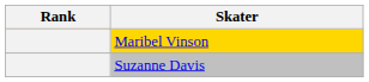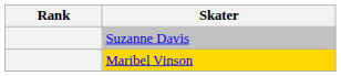 <table class="wikitable unsortable" style="text-align:left; width:30%">
 <tr>
 <th scope="col">Rank</th>
 <th scope="col">Skater</th>
 </tr>
+<tr bgcolor="silver">
+<th scope="row"></th>
+<td><a href='#'>Suzanne Davis</a></td>
+</tr>
 <tr bgcolor="gold">
 <th scope="row"></th>
 <td><a href='#'>Maribel Vinson</a></td>
 </tr>
-<tr bgcolor="silver">
-<th scope="row"></th>
-<td><a href='#'>Suzanne Davis</a></td>
-</tr>
 </table>
